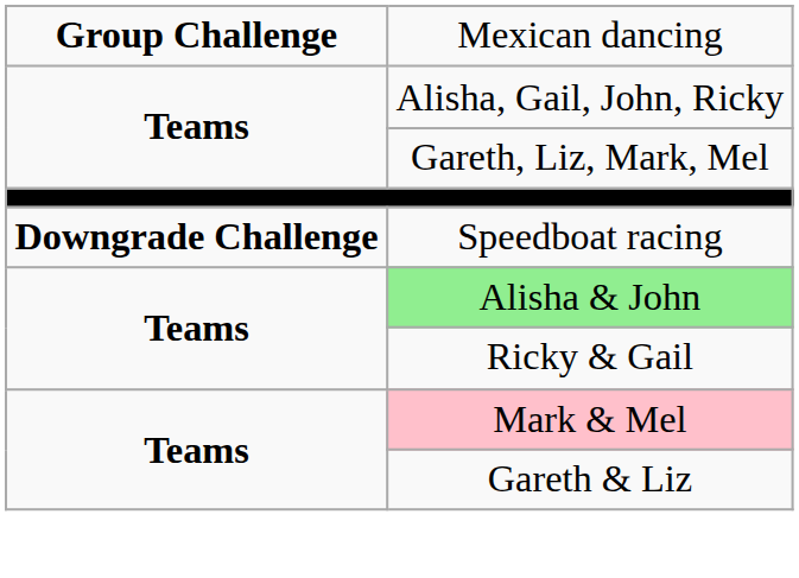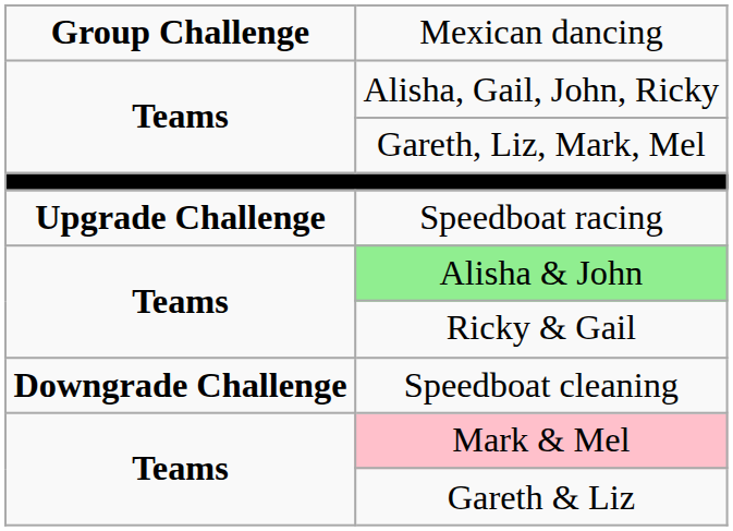 <table class="wikitable" style="text-align:center;">
 <tr>
 <td><strong>Group Challenge</strong></td>
 <td>Mexican dancing</td>
 </tr>
 <tr>
 <td rowspan="2"><strong>Teams</strong></td>
 <td>Alisha, Gail, John, Ricky</td>
 </tr>
 <tr>
 <td>Gareth, Liz, Mark, Mel</td>
 </tr>
 <tr>
 <td colspan="2" style="background:black;"></td>
 </tr>
 <tr>
-<td><strong>Downgrade Challenge</strong></td>
+<td><strong>Upgrade Challenge</strong></td>
 <td>Speedboat racing</td>
 </tr>
 <tr>
 <td rowspan="2"><strong>Teams</strong></td>
 <td style="background:lightgreen;">Alisha & John</td>
 </tr>
 <tr>
 <td>Ricky & Gail</td>
 </tr>
 <tr>
+<td><strong>Downgrade Challenge</strong></td>
+<td>Speedboat cleaning</td>
+</tr>
+<tr>
 <td rowspan="2"><strong>Teams</strong></td>
 <td style="background:pink;">Mark & Mel</td>
 </tr>
 <tr>
 <td>Gareth & Liz</td>
 </tr>
 </table>
